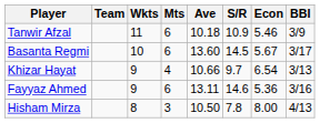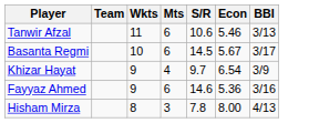 <table class="wikitable">
 <tr>
 <th>Player</th>
 <th>Team</th>
 <th>Wkts</th>
 <th>Mts</th>
-<th>Ave</th>
 <th>S/R</th>
 <th>Econ</th>
 <th>BBI</th>
 </tr>
 <tr>
 <td><a href='#'>Tanwir Afzal</a></td>
 <td></td>
 <td>11</td>
 <td>6</td>
-<td>10.18</td>
-<td>10.9</td>
+<td>10.6</td>
 <td>5.46</td>
-<td>3/9</td>
+<td>3/13</td>
 </tr>
 <tr>
 <td><a href='#'>Basanta Regmi</a></td>
 <td></td>
 <td>10</td>
 <td>6</td>
-<td>13.60</td>
 <td>14.5</td>
 <td>5.67</td>
 <td>3/17</td>
 </tr>
 <tr>
 <td><a href='#'>Khizar Hayat</a></td>
 <td></td>
 <td>9</td>
 <td>4</td>
-<td>10.66</td>
 <td>9.7</td>
 <td>6.54</td>
-<td>3/13</td>
+<td>3/9</td>
 </tr>
 <tr>
 <td><a href='#'>Fayyaz Ahmed</a></td>
 <td></td>
 <td>9</td>
 <td>6</td>
-<td>13.11</td>
 <td>14.6</td>
 <td>5.36</td>
 <td>3/16</td>
 </tr>
 <tr>
 <td><a href='#'>Hisham Mirza</a></td>
 <td></td>
 <td>8</td>
 <td>3</td>
-<td>10.50</td>
 <td>7.8</td>
 <td>8.00</td>
 <td>4/13</td>
 </tr>
 </table>
